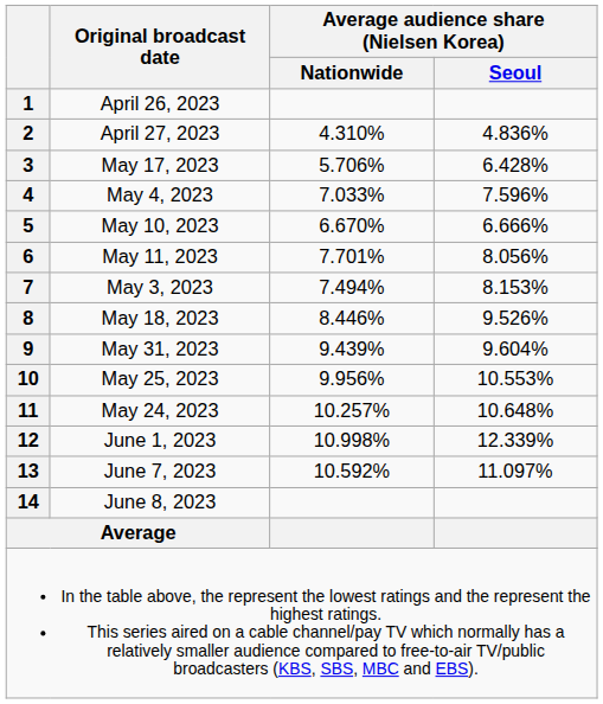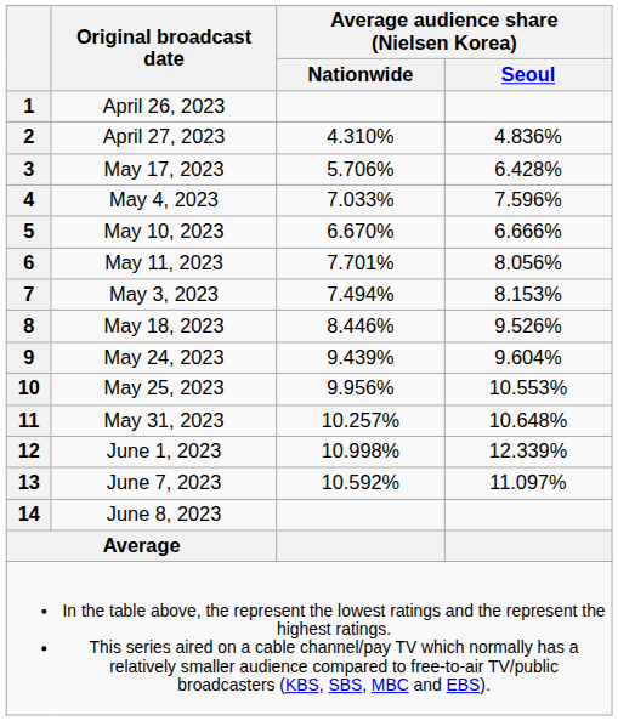 <table class="wikitable" style="margin-left:auto; margin-right:auto; width:490px; text-align:center">
 <tr>
 <th scope="col" rowspan="2"></th>
 <th scope="col" rowspan="2">Original broadcast date</th>
 <th scope="col" colspan="2">Average audience share<br>(Nielsen Korea)</th>
 </tr>
 <tr>
 <th scope="col" style="width:8em">Nationwide</th>
 <th scope="col" style="width:8em"><a href='#'>Seoul</a></th>
 </tr>
 <tr>
 <th scope="row">1</th>
 <td>April 26, 2023</td>
 <td><strong></strong> </td>
 <td><strong></strong> </td>
 </tr>
 <tr>
 <th scope="row">2</th>
 <td>April 27, 2023</td>
 <td>4.310% </td>
 <td>4.836% </td>
 </tr>
 <tr>
 <th scope="row">3</th>
 <td>May 17, 2023</td>
 <td>5.706% </td>
 <td>6.428% </td>
 </tr>
 <tr>
 <th scope="row">4</th>
 <td>May 4, 2023</td>
 <td>7.033% </td>
 <td>7.596% </td>
 </tr>
 <tr>
 <th scope="row">5</th>
 <td>May 10, 2023</td>
 <td>6.670% </td>
 <td>6.666% </td>
 </tr>
 <tr>
 <th scope="row">6</th>
 <td>May 11, 2023</td>
 <td>7.701% </td>
 <td>8.056% </td>
 </tr>
 <tr>
 <th scope="row">7</th>
 <td>May 3, 2023</td>
 <td>7.494% </td>
 <td>8.153% </td>
 </tr>
 <tr>
 <th scope="row">8</th>
 <td>May 18, 2023</td>
 <td>8.446% </td>
 <td>9.526% </td>
 </tr>
 <tr>
 <th scope="row">9</th>
-<td>May 31, 2023</td>
+<td>May 24, 2023</td>
 <td>9.439% </td>
 <td>9.604% </td>
 </tr>
 <tr>
 <th scope="row">10</th>
 <td>May 25, 2023</td>
 <td>9.956% </td>
 <td>10.553% </td>
 </tr>
 <tr>
 <th scope="row">11</th>
-<td>May 24, 2023</td>
+<td>May 31, 2023</td>
 <td>10.257% </td>
 <td>10.648% </td>
 </tr>
 <tr>
 <th scope="row">12</th>
 <td>June 1, 2023</td>
 <td>10.998% </td>
 <td>12.339% </td>
 </tr>
 <tr>
 <th scope="row">13</th>
 <td>June 7, 2023</td>
 <td>10.592% </td>
 <td>11.097% </td>
 </tr>
 <tr>
 <th scope="row">14</th>
 <td>June 8, 2023</td>
 <td><strong></strong> </td>
 <td><strong></strong> </td>
 </tr>
 <tr>
 <th colspan="2">Average</th>
 <th></th>
 <th></th>
 </tr>
 <tr>
 <td colspan="4" style="font-size:85%"><br><ul><li>In the table above, the <strong></strong> represent the lowest ratings and the <strong></strong> represent the highest ratings.</li><li>This series aired on a cable channel/pay TV which normally has a relatively smaller audience compared to free-to-air TV/public broadcasters (<a href='#'>KBS</a>, <a href='#'>SBS</a>, <a href='#'>MBC</a> and <a href='#'>EBS</a>).</li></ul></td>
 </tr>
 </table>
